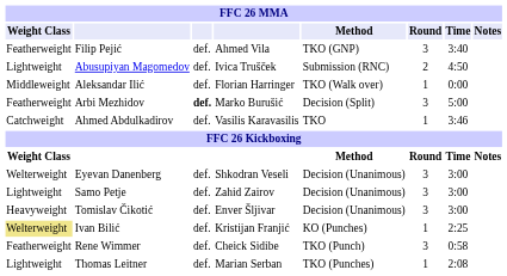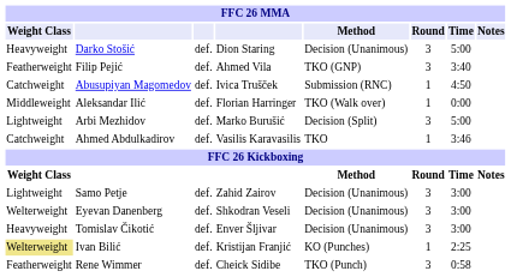 <table class="toccolours" style="font-size: 75%;">
 <tr>
 <th colspan="8" style="background-color: #ccf; color: #000080; text-align: center;"><strong>FFC 26 MMA</strong></th>
 </tr>
 <tr>
 <th colspan="1" style="background-color: #E6E8FA; color: #000000; text-align: center;">Weight Class</th>
 <th colspan="1" style="background-color: #E6E8FA; color: #000000; text-align: center;"></th>
 <th colspan="1" style="background-color: #E6E8FA; color: #000000; text-align: center;"></th>
 <th colspan="1" style="background-color: #E6E8FA; color: #000000; text-align: center;"></th>
 <th colspan="1" style="background-color: #E6E8FA; color: #000000; text-align: center;">Method</th>
 <th colspan="1" style="background-color: #E6E8FA; color: #000000; text-align: center;">Round</th>
 <th colspan="1" style="background-color: #E6E8FA; color: #000000; text-align: center;">Time</th>
 <th colspan="1" style="background-color: #E6E8FA; color: #000000; text-align: center;">Notes</th>
 </tr>
 <tr>
+<td>Heavyweight</td>
+<td><a href='#'>Darko Stošić</a></td>
+<td>def.</td>
+<td>Dion Staring</td>
+<td>Decision (Unanimous)</td>
+<td align="center">3</td>
+<td align="center">5:00</td>
+<td></td>
+</tr>
+<tr>
 <td>Featherweight</td>
 <td>Filip Pejić</td>
 <td>def.</td>
 <td>Ahmed Vila</td>
 <td>TKO (GNP)</td>
 <td align="center">3</td>
 <td align="center">3:40</td>
 <td></td>
 </tr>
 <tr>
-<td>Lightweight</td>
+<td>Catchweight</td>
 <td><a href='#'>Abusupiyan Magomedov</a></td>
 <td>def.</td>
 <td>Ivica Trušček</td>
 <td>Submission (RNC)</td>
-<td align="center">2</td>
+<td align="center">1</td>
 <td align="center">4:50</td>
 <td></td>
 </tr>
 <tr>
 <td>Middleweight</td>
 <td>Aleksandar Ilić</td>
 <td>def.</td>
 <td>Florian Harringer</td>
 <td>TKO (Walk over)</td>
 <td align="center">1</td>
 <td align="center">0:00</td>
 <td></td>
 </tr>
 <tr>
-<td>Featherweight</td>
+<td>Lightweight</td>
 <td>Arbi Mezhidov</td>
-<td><strong>def.</strong></td>
+<td>def.</td>
 <td>Marko Burušić</td>
 <td>Decision (Split)</td>
 <td align="center">3</td>
 <td align="center">5:00</td>
 <td></td>
 </tr>
 <tr>
 <td>Catchweight</td>
 <td>Ahmed Abdulkadirov</td>
 <td>def.</td>
 <td>Vasilis Karavasilis</td>
 <td>TKO</td>
 <td align="center">1</td>
 <td align="center">3:46</td>
 <td></td>
 </tr>
 <tr>
 <th colspan="8" style="background-color: #ccf; color: #000080; text-align: center;"><strong>FFC 26 Kickboxing</strong></th>
 </tr>
 <tr>
 <th colspan="1">Weight Class</th>
 <th colspan="1"></th>
 <th colspan="1"></th>
 <th colspan="1"></th>
 <th colspan="1">Method</th>
 <th colspan="1">Round</th>
 <th colspan="1">Time</th>
 <th colspan="1">Notes</th>
 </tr>
 <tr>
-<td>Welterweight</td>
-<td>Eyevan Danenberg</td>
+<td>Lightweight</td>
+<td>Samo Petje</td>
 <td>def.</td>
-<td>Shkodran Veseli</td>
+<td>Zahid Zairov</td>
 <td>Decision (Unanimous)</td>
 <td align="center">3</td>
 <td align="center">3:00</td>
 <td></td>
 </tr>
 <tr>
-<td>Lightweight</td>
-<td>Samo Petje</td>
+<td>Welterweight</td>
+<td>Eyevan Danenberg</td>
 <td>def.</td>
-<td>Zahid Zairov</td>
+<td>Shkodran Veseli</td>
 <td>Decision (Unanimous)</td>
 <td align="center">3</td>
 <td align="center">3:00</td>
 <td></td>
 </tr>
 <tr>
 <td>Heavyweight</td>
 <td>Tomislav Čikotić</td>
 <td>def.</td>
 <td>Enver Šljivar</td>
 <td>Decision (Unanimous)</td>
 <td align="center">3</td>
 <td align="center">3:00</td>
 <td></td>
 </tr>
 <tr>
 <td style="background: khaki;">Welterweight</td>
 <td>Ivan Bilić</td>
 <td>def.</td>
 <td>Kristijan Franjić</td>
 <td>KO (Punches)</td>
 <td align="center">1</td>
 <td align="center">2:25</td>
 <td></td>
 </tr>
 <tr>
 <td>Featherweight</td>
 <td>Rene Wimmer</td>
 <td>def.</td>
 <td>Cheick Sidibe</td>
 <td>TKO (Punch)</td>
 <td align="center">3</td>
 <td align="center">0:58</td>
 <td></td>
 </tr>
 <tr>
-<td>Lightweight</td>
-<td>Thomas Leitner</td>
-<td>def.</td>
-<td>Marian Serban</td>
-<td>TKO (Punches)</td>
-<td align="center">1</td>
-<td align="center">2:08</td>
-<td></td>
-</tr>
-<tr>
 </tr>
 </table>
